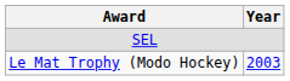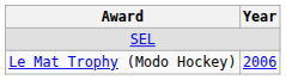 <table class="wikitable">
 <tr>
 <th>Award</th>
 <th>Year</th>
 </tr>
 <tr ALIGN="center" bgcolor="#e0e0e0">
 <td colspan="3"><a href='#'>SEL</a></td>
 </tr>
 <tr>
 <td><a href='#'>Le Mat Trophy</a> (Modo Hockey)</td>
-<td><a href='#'>2003</a></td>
+<td><a href='#'>2006</a></td>
 </tr>
 </table>
